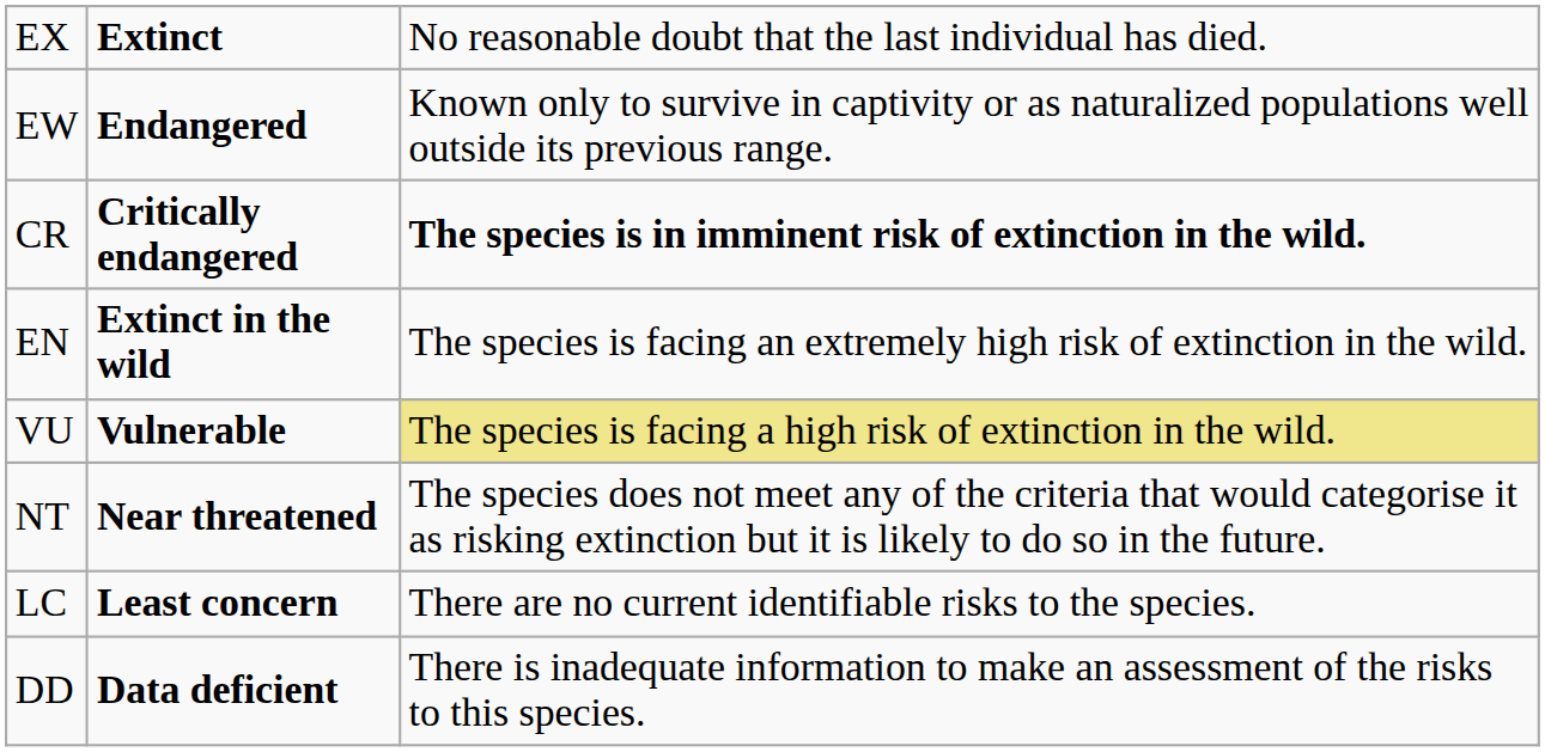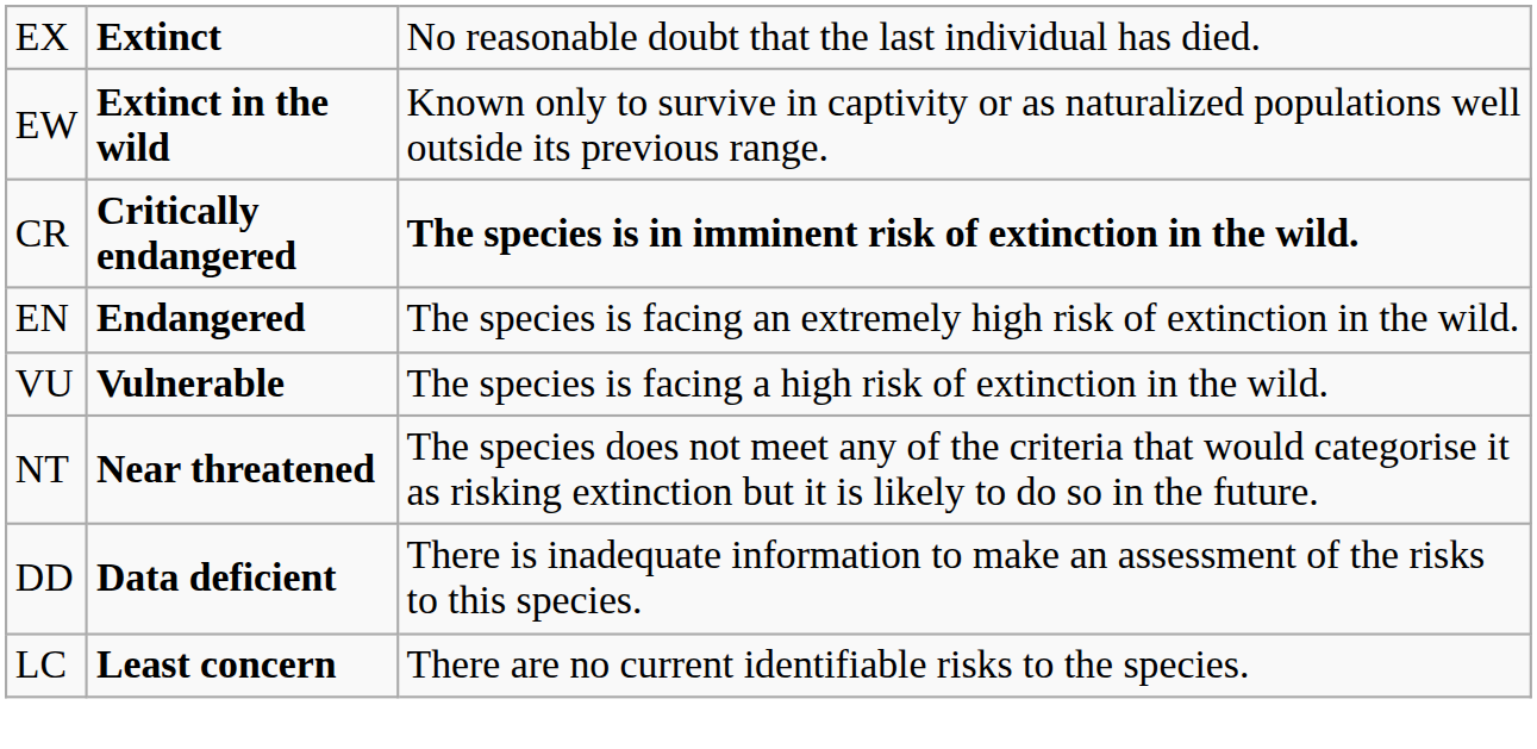 <table class="wikitable" style="text-align:left">
 <tr>
 <td>EX</td>
 <td><strong>Extinct</strong></td>
 <td>No reasonable doubt that the last individual has died.</td>
 </tr>
 <tr>
 <td>EW</td>
-<td><strong>Endangered</strong></td>
+<td><strong>Extinct in the wild</strong></td>
 <td>Known only to survive in captivity or as naturalized populations well outside its previous range.</td>
 </tr>
 <tr>
 <td>CR</td>
 <td><strong>Critically endangered</strong></td>
 <td><strong>The species is in imminent risk of extinction in the wild.</strong></td>
 </tr>
 <tr>
 <td>EN</td>
-<td><strong>Extinct in the wild</strong></td>
+<td><strong>Endangered</strong></td>
 <td>The species is facing an extremely high risk of extinction in the wild.</td>
 </tr>
 <tr>
 <td>VU</td>
 <td><strong>Vulnerable</strong></td>
-<td style="background: khaki;">The species is facing a high risk of extinction in the wild.</td>
+<td>The species is facing a high risk of extinction in the wild.</td>
 </tr>
 <tr>
 <td>NT</td>
 <td><strong>Near threatened</strong></td>
 <td>The species does not meet any of the criteria that would categorise it as risking extinction but it is likely to do so in the future.</td>
 </tr>
 <tr>
+<td>DD</td>
+<td><strong>Data deficient</strong></td>
+<td>There is inadequate information to make an assessment of the risks to this species.</td>
+</tr>
+<tr>
 <td>LC</td>
 <td><strong>Least concern</strong></td>
 <td>There are no current identifiable risks to the species.</td>
 </tr>
-<tr>
-<td>DD</td>
-<td><strong>Data deficient</strong></td>
-<td>There is inadequate information to make an assessment of the risks to this species.</td>
-</tr>
 </table>
